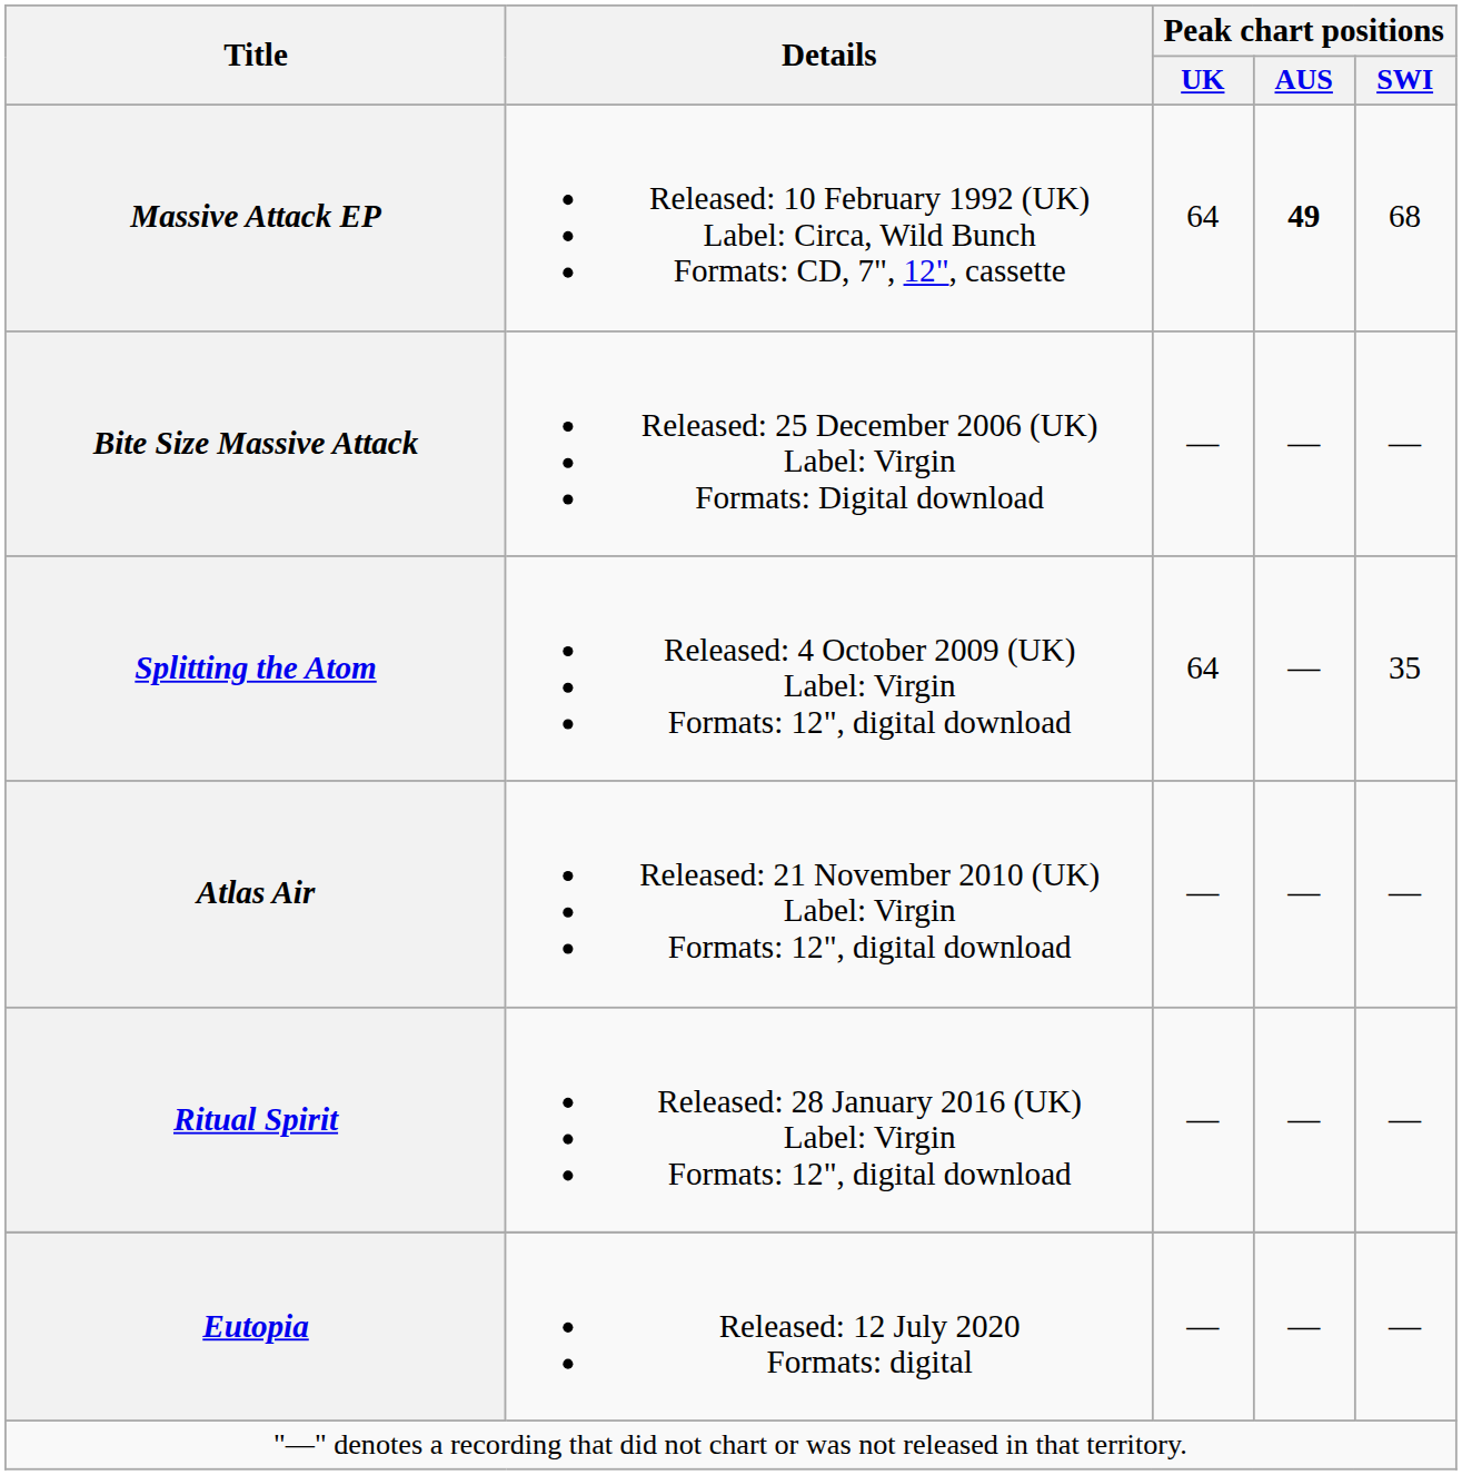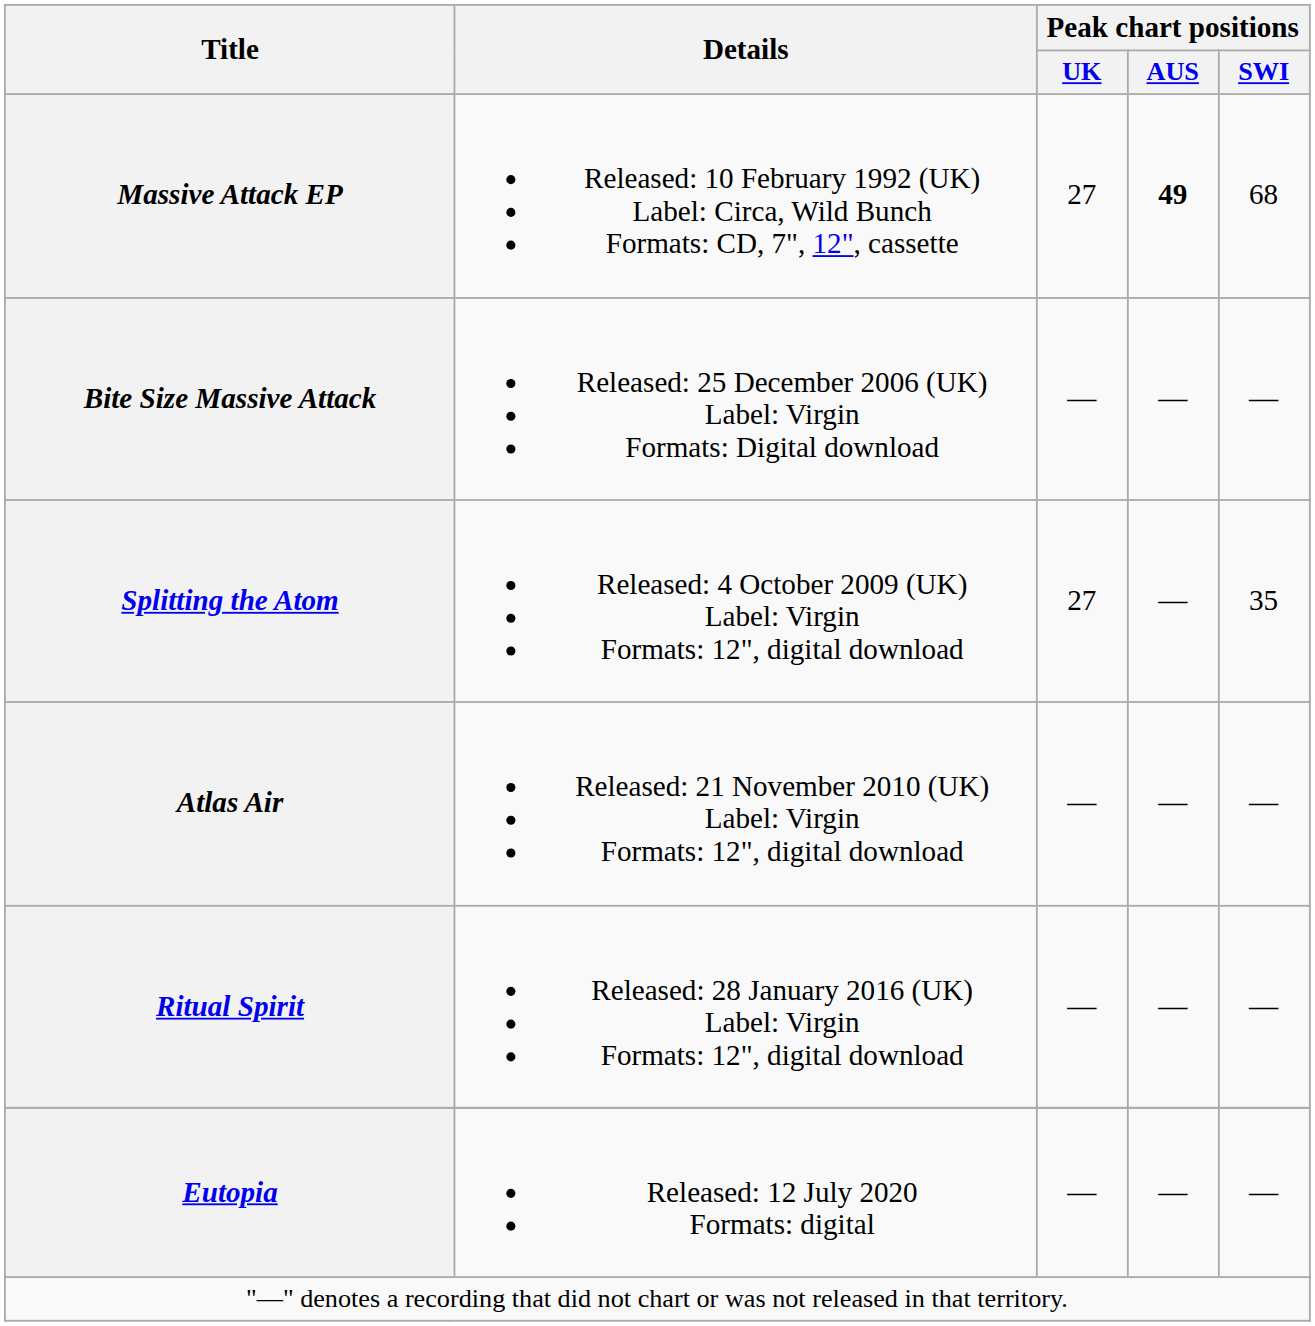 <table class="wikitable plainrowheaders" style="text-align:center;">
 <tr>
 <th scope="col" rowspan="2" style="width:15em;">Title</th>
 <th scope="col" rowspan="2" style="width:19.5em;">Details</th>
 <th scope="col" colspan="3">Peak chart positions</th>
 </tr>
 <tr>
 <th scope="col" style="width:3em;font-size:90%;"><a href='#'>UK</a><br></th>
 <th scope="col" style="width:3em;font-size:90%;"><a href='#'>AUS</a><br></th>
 <th scope="col" style="width:3em;font-size:90%;"><a href='#'>SWI</a><br></th>
 </tr>
 <tr>
 <th scope="row"><em>Massive Attack EP</em></th>
 <td><br><ul><li>Released: 10 February 1992 <span>(UK)</span></li><li>Label: Circa, Wild Bunch</li><li>Formats: CD, 7", <a href='#'>12"</a>, cassette</li></ul></td>
-<td>64</td>
+<td>27</td>
 <td><strong>49</strong></td>
 <td>68</td>
 </tr>
 <tr>
 <th scope="row"><em>Bite Size Massive Attack</em></th>
 <td><br><ul><li>Released: 25 December 2006 <span>(UK)</span></li><li>Label: Virgin</li><li>Formats: Digital download</li></ul></td>
 <td>—</td>
 <td>—</td>
 <td>—</td>
 </tr>
 <tr>
 <th scope="row"><em><a href='#'>Splitting the Atom</a></em></th>
 <td><br><ul><li>Released: 4 October 2009 <span>(UK)</span></li><li>Label: Virgin</li><li>Formats: 12", digital download</li></ul></td>
-<td>64</td>
+<td>27</td>
 <td>—</td>
 <td>35</td>
 </tr>
 <tr>
 <th scope="row"><em>Atlas Air</em></th>
 <td><br><ul><li>Released: 21 November 2010 <span>(UK)</span></li><li>Label: Virgin</li><li>Formats: 12", digital download</li></ul></td>
 <td>—</td>
 <td>—</td>
 <td>—</td>
 </tr>
 <tr>
 <th scope="row"><em><a href='#'>Ritual Spirit</a></em></th>
 <td><br><ul><li>Released: 28 January 2016 <span>(UK)</span></li><li>Label: Virgin</li><li>Formats: 12", digital download</li></ul></td>
 <td>—</td>
 <td>—</td>
 <td>—</td>
 </tr>
 <tr>
 </tr>
 <tr>
 <th scope="row"><em><a href='#'>Eutopia</a></em></th>
 <td><br><ul><li>Released: 12 July 2020</li><li>Formats: digital</li></ul></td>
 <td>—</td>
 <td>—</td>
 <td>—</td>
 </tr>
 <tr>
 <td colspan="5" style="font-size:90%">"—" denotes a recording that did not chart or was not released in that territory.</td>
 </tr>
 </table>
